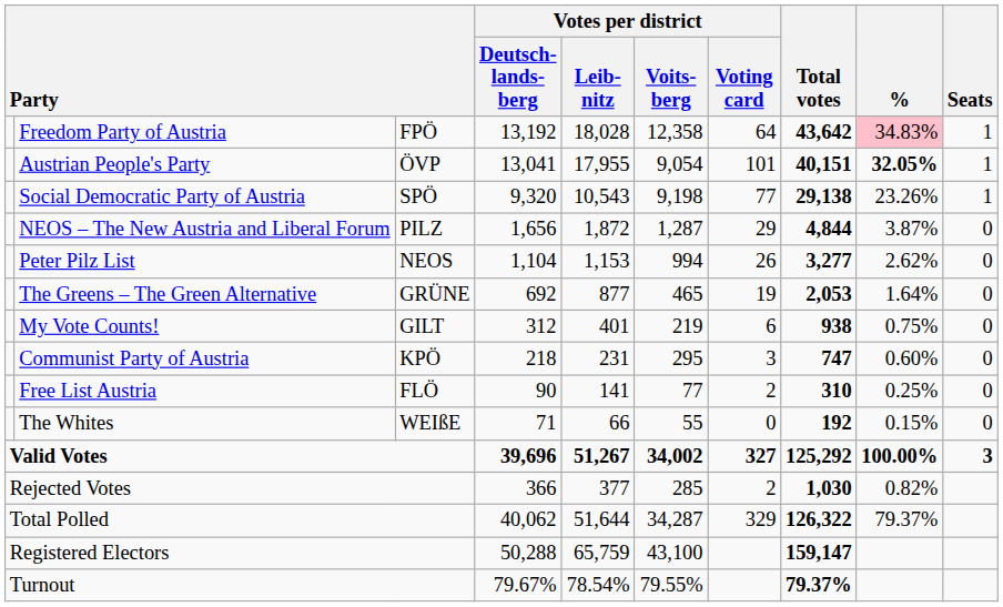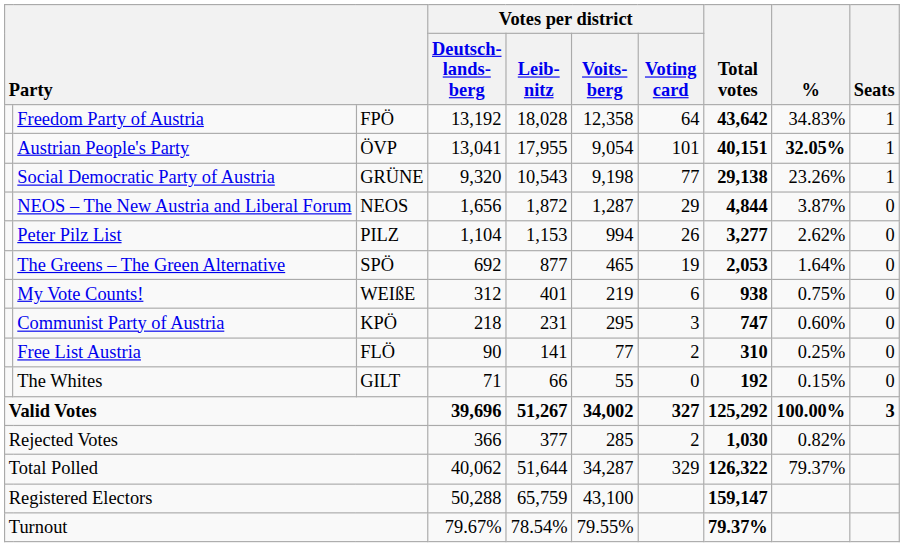 <table class="wikitable" border="1" style="text-align:right;">
 <tr>
 <th style="text-align:left;" valign=bottom rowspan=2 colspan=3>Party</th>
 <th colspan=4>Votes per district</th>
 <th align=center valign=bottom rowspan=2 width="50">Total<br>votes</th>
 <th align=center valign=bottom rowspan=2 width="50">%</th>
 <th align=center valign=bottom rowspan=2>Seats</th>
 </tr>
 <tr>
 <th align=center valign=bottom width="50"><a href='#'>Deutsch-<br>lands-<br>berg</a></th>
 <th align=center valign=bottom width="50"><a href='#'>Leib-<br>nitz</a></th>
 <th align=center valign=bottom width="50"><a href='#'>Voits-<br>berg</a></th>
 <th align=center valign=bottom width="50"><a href='#'>Voting<br>card</a></th>
 </tr>
 <tr>
 <td></td>
 <td align=left><a href='#'>Freedom Party of Austria</a></td>
 <td align=left>FPÖ</td>
 <td>13,192</td>
 <td>18,028</td>
 <td>12,358</td>
 <td>64</td>
 <td><strong>43,642</strong></td>
-<td style="background: pink;">34.83%</td>
+<td>34.83%</td>
 <td>1</td>
 </tr>
 <tr>
 <td></td>
 <td align=left><a href='#'>Austrian People's Party</a></td>
 <td align=left>ÖVP</td>
 <td>13,041</td>
 <td>17,955</td>
 <td>9,054</td>
 <td>101</td>
 <td><strong>40,151</strong></td>
 <td><strong>32.05%</strong></td>
 <td>1</td>
 </tr>
 <tr>
 <td></td>
 <td align=left><a href='#'>Social Democratic Party of Austria</a></td>
-<td align=left>SPÖ</td>
+<td align=left>GRÜNE</td>
 <td>9,320</td>
 <td>10,543</td>
 <td>9,198</td>
 <td>77</td>
 <td><strong>29,138</strong></td>
 <td>23.26%</td>
 <td>1</td>
 </tr>
 <tr>
 <td></td>
 <td align=left style="white-space: nowrap;"><a href='#'>NEOS – The New Austria and Liberal Forum</a></td>
-<td align=left>PILZ</td>
+<td align=left>NEOS</td>
 <td>1,656</td>
 <td>1,872</td>
 <td>1,287</td>
 <td>29</td>
 <td><strong>4,844</strong></td>
 <td>3.87%</td>
 <td>0</td>
 </tr>
 <tr>
 <td></td>
 <td align=left><a href='#'>Peter Pilz List</a></td>
-<td align=left>NEOS</td>
+<td align=left>PILZ</td>
 <td>1,104</td>
 <td>1,153</td>
 <td>994</td>
 <td>26</td>
 <td><strong>3,277</strong></td>
 <td>2.62%</td>
 <td>0</td>
 </tr>
 <tr>
 <td></td>
 <td align=left><a href='#'>The Greens – The Green Alternative</a></td>
-<td align=left>GRÜNE</td>
+<td align=left>SPÖ</td>
 <td>692</td>
 <td>877</td>
 <td>465</td>
 <td>19</td>
 <td><strong>2,053</strong></td>
 <td>1.64%</td>
 <td>0</td>
 </tr>
 <tr>
 <td></td>
 <td align=left><a href='#'>My Vote Counts!</a></td>
-<td align=left>GILT</td>
+<td align=left>WEIßE</td>
 <td>312</td>
 <td>401</td>
 <td>219</td>
 <td>6</td>
 <td><strong>938</strong></td>
 <td>0.75%</td>
 <td>0</td>
 </tr>
 <tr>
 <td></td>
 <td align=left><a href='#'>Communist Party of Austria</a></td>
 <td align=left>KPÖ</td>
 <td>218</td>
 <td>231</td>
 <td>295</td>
 <td>3</td>
 <td><strong>747</strong></td>
 <td>0.60%</td>
 <td>0</td>
 </tr>
 <tr>
 <td></td>
 <td align=left><a href='#'>Free List Austria</a></td>
 <td align=left>FLÖ</td>
 <td>90</td>
 <td>141</td>
 <td>77</td>
 <td>2</td>
 <td><strong>310</strong></td>
 <td>0.25%</td>
 <td>0</td>
 </tr>
 <tr>
 <td></td>
 <td align=left>The Whites</td>
-<td align=left>WEIßE</td>
+<td align=left>GILT</td>
 <td>71</td>
 <td>66</td>
 <td>55</td>
 <td>0</td>
 <td><strong>192</strong></td>
 <td>0.15%</td>
 <td>0</td>
 </tr>
 <tr style="font-weight:bold">
 <td align=left colspan=3>Valid Votes</td>
 <td>39,696</td>
 <td>51,267</td>
 <td>34,002</td>
 <td>327</td>
 <td>125,292</td>
 <td>100.00%</td>
 <td>3</td>
 </tr>
 <tr>
 <td align=left colspan=3>Rejected Votes</td>
 <td>366</td>
 <td>377</td>
 <td>285</td>
 <td>2</td>
 <td><strong>1,030</strong></td>
 <td>0.82%</td>
 <td></td>
 </tr>
 <tr>
 <td align=left colspan=3>Total Polled</td>
 <td>40,062</td>
 <td>51,644</td>
 <td>34,287</td>
 <td>329</td>
 <td><strong>126,322</strong></td>
 <td>79.37%</td>
 <td></td>
 </tr>
 <tr>
 <td align=left colspan=3>Registered Electors</td>
 <td>50,288</td>
 <td>65,759</td>
 <td>43,100</td>
 <td></td>
 <td><strong>159,147</strong></td>
 <td></td>
 <td></td>
 </tr>
 <tr>
 <td align=left colspan=3>Turnout</td>
 <td>79.67%</td>
 <td>78.54%</td>
 <td>79.55%</td>
 <td></td>
 <td><strong>79.37%</strong></td>
 <td></td>
 <td></td>
 </tr>
 </table>
